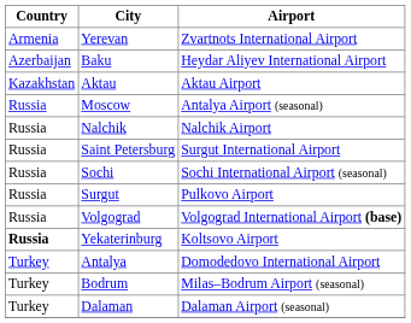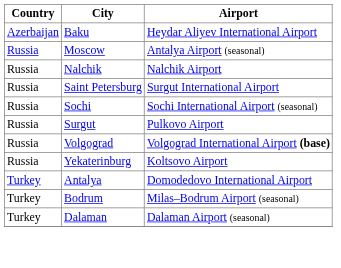 <table class="toccolours" border="1" cellpadding="3" style="border-collapse:collapse">
 <tr>
 <th>Country</th>
 <th>City</th>
 <th>Airport</th>
 </tr>
 <tr>
-<td><a href='#'>Armenia</a></td>
-<td><a href='#'>Yerevan</a></td>
-<td><a href='#'>Zvartnots International Airport</a></td>
-</tr>
-<tr>
 <td><a href='#'>Azerbaijan</a></td>
 <td><a href='#'>Baku</a></td>
 <td><a href='#'>Heydar Aliyev International Airport</a></td>
-</tr>
-<tr>
-<td><a href='#'>Kazakhstan</a></td>
-<td><a href='#'>Aktau</a></td>
-<td><a href='#'>Aktau Airport</a></td>
 </tr>
 <tr>
 <td><a href='#'>Russia</a></td>
 <td><a href='#'>Moscow</a></td>
 <td><a href='#'>Antalya Airport</a> <small>(seasonal)</small></td>
 </tr>
 <tr>
 <td>Russia</td>
 <td><a href='#'>Nalchik</a></td>
 <td><a href='#'>Nalchik Airport</a></td>
 </tr>
 <tr>
 <td>Russia</td>
 <td><a href='#'>Saint Petersburg</a></td>
 <td><a href='#'>Surgut International Airport</a></td>
 </tr>
 <tr>
 <td>Russia</td>
 <td><a href='#'>Sochi</a></td>
 <td><a href='#'>Sochi International Airport</a> <small>(seasonal)</small></td>
 </tr>
 <tr>
 <td>Russia</td>
 <td><a href='#'>Surgut</a></td>
 <td><a href='#'>Pulkovo Airport</a></td>
 </tr>
 <tr>
 <td>Russia</td>
 <td><a href='#'>Volgograd</a></td>
 <td><a href='#'>Volgograd International Airport</a> <strong>(base)</strong></td>
 </tr>
 <tr>
-<td><strong>Russia</strong></td>
+<td>Russia</td>
 <td><a href='#'>Yekaterinburg</a></td>
 <td><a href='#'>Koltsovo Airport</a></td>
 </tr>
 <tr>
 <td><a href='#'>Turkey</a></td>
 <td><a href='#'>Antalya</a></td>
 <td><a href='#'>Domodedovo International Airport</a></td>
 </tr>
 <tr>
 <td>Turkey</td>
 <td><a href='#'>Bodrum</a></td>
 <td><a href='#'>Milas–Bodrum Airport</a> <small>(seasonal)</small></td>
 </tr>
 <tr>
 <td>Turkey</td>
 <td><a href='#'>Dalaman</a></td>
 <td><a href='#'>Dalaman Airport</a> <small>(seasonal)</small></td>
 </tr>
 <tr>
 </tr>
 </table>
